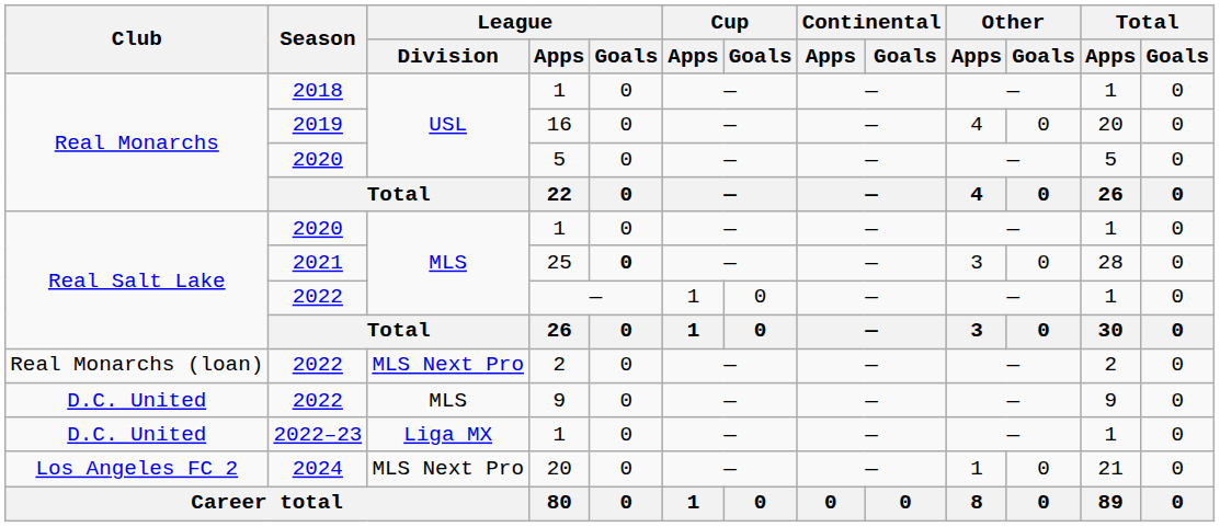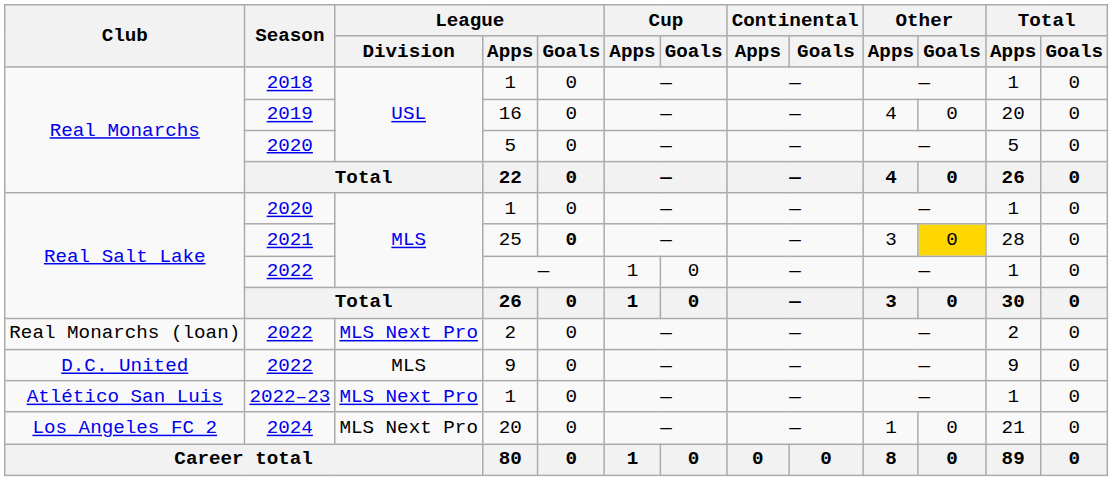 <table class="wikitable" style="text-align: center;">
 <tr>
 <th rowspan="2">Club</th>
 <th rowspan="2">Season</th>
 <th colspan="3">League</th>
 <th colspan="2">Cup</th>
 <th colspan="2">Continental</th>
 <th colspan="2">Other</th>
 <th colspan="2">Total</th>
 </tr>
 <tr>
 <th>Division</th>
 <th>Apps</th>
 <th>Goals</th>
 <th>Apps</th>
 <th>Goals</th>
 <th>Apps</th>
 <th>Goals</th>
 <th>Apps</th>
 <th>Goals</th>
 <th>Apps</th>
 <th>Goals</th>
 </tr>
 <tr>
 <td rowspan="4"><a href='#'>Real Monarchs</a></td>
 <td><a href='#'>2018</a></td>
 <td rowspan="3"><a href='#'>USL</a></td>
 <td>1</td>
 <td>0</td>
 <td colspan=2>—</td>
 <td colspan=2>—</td>
 <td colspan=2>—</td>
 <td>1</td>
 <td>0</td>
 </tr>
 <tr>
 <td><a href='#'>2019</a></td>
 <td>16</td>
 <td>0</td>
 <td colspan=2>—</td>
 <td colspan=2>—</td>
 <td>4</td>
 <td>0</td>
 <td>20</td>
 <td>0</td>
 </tr>
 <tr>
 <td><a href='#'>2020</a></td>
 <td>5</td>
 <td>0</td>
 <td colspan=2>—</td>
 <td colspan=2>—</td>
 <td colspan=2>—</td>
 <td>5</td>
 <td>0</td>
 </tr>
 <tr>
 <th colspan=2>Total</th>
 <th>22</th>
 <th>0</th>
 <th colspan=2>—</th>
 <th colspan=2>—</th>
 <th>4</th>
 <th>0</th>
 <th>26</th>
 <th>0</th>
 </tr>
 <tr>
 <td rowspan="4"><a href='#'>Real Salt Lake</a></td>
 <td><a href='#'>2020</a></td>
 <td rowspan="3"><a href='#'>MLS</a></td>
 <td>1</td>
 <td>0</td>
 <td colspan=2>—</td>
 <td colspan=2>—</td>
 <td colspan=2>—</td>
 <td>1</td>
 <td>0</td>
 </tr>
 <tr>
 <td><a href='#'>2021</a></td>
 <td>25</td>
 <td><strong>0</strong></td>
 <td colspan=2>—</td>
 <td colspan=2>—</td>
 <td>3</td>
-<td>0</td>
+<td style="background: gold;">0</td>
 <td>28</td>
 <td>0</td>
 </tr>
 <tr>
 <td><a href='#'>2022</a></td>
 <td colspan=2>—</td>
 <td>1</td>
 <td>0</td>
 <td colspan=2>—</td>
 <td colspan=2>—</td>
 <td>1</td>
 <td>0</td>
 </tr>
 <tr>
 <th colspan=2>Total</th>
 <th>26</th>
 <th>0</th>
 <th>1</th>
 <th>0</th>
 <th colspan=2>—</th>
 <th>3</th>
 <th>0</th>
 <th>30</th>
 <th>0</th>
 </tr>
 <tr>
 <td>Real Monarchs (loan)</td>
 <td><a href='#'>2022</a></td>
 <td><a href='#'>MLS Next Pro</a></td>
 <td>2</td>
 <td>0</td>
 <td colspan=2>—</td>
 <td colspan=2>—</td>
 <td colspan=2>—</td>
 <td>2</td>
 <td>0</td>
 </tr>
 <tr>
 <td><a href='#'>D.C. United</a></td>
 <td><a href='#'>2022</a></td>
 <td>MLS</td>
 <td>9</td>
 <td>0</td>
 <td colspan=2>—</td>
 <td colspan=2>—</td>
 <td colspan=2>—</td>
 <td>9</td>
 <td>0</td>
 </tr>
 <tr>
-<td><a href='#'>D.C. United</a></td>
+<td><a href='#'>Atlético San Luis</a></td>
 <td><a href='#'>2022–23</a></td>
-<td><a href='#'>Liga MX</a></td>
+<td><a href='#'>MLS Next Pro</a></td>
 <td>1</td>
 <td>0</td>
 <td colspan=2>—</td>
 <td colspan=2>—</td>
 <td colspan=2>—</td>
 <td>1</td>
 <td>0</td>
 </tr>
 <tr>
 <td><a href='#'>Los Angeles FC 2</a></td>
 <td><a href='#'>2024</a></td>
 <td>MLS Next Pro</td>
 <td>20</td>
 <td>0</td>
 <td colspan=2>—</td>
 <td colspan=2>—</td>
 <td>1</td>
 <td>0</td>
 <td>21</td>
 <td>0</td>
 </tr>
 <tr>
 <th colspan="3">Career total</th>
 <th>80</th>
 <th>0</th>
 <th>1</th>
 <th>0</th>
 <th>0</th>
 <th>0</th>
 <th>8</th>
 <th>0</th>
 <th>89</th>
 <th>0</th>
 </tr>
 </table>
